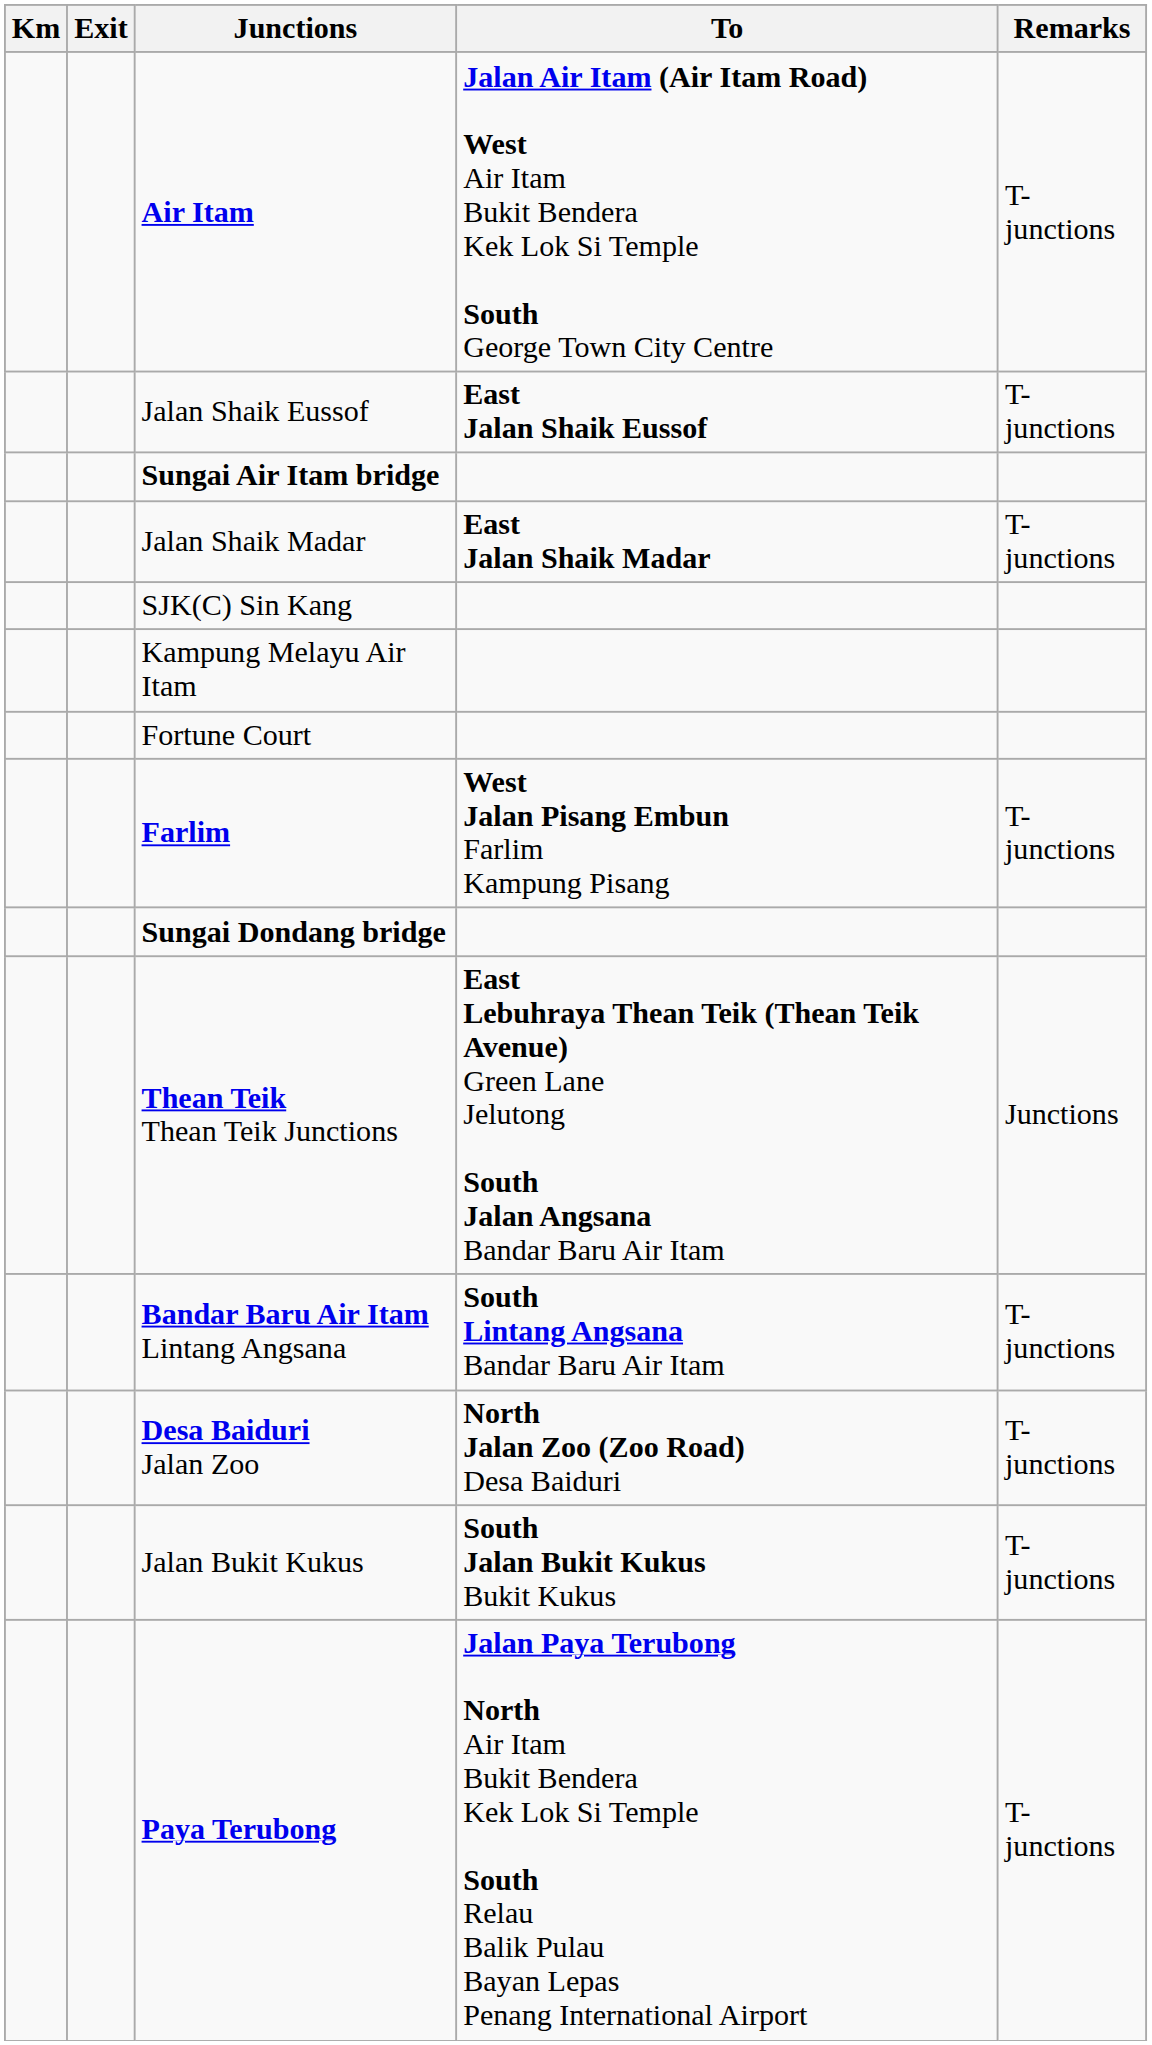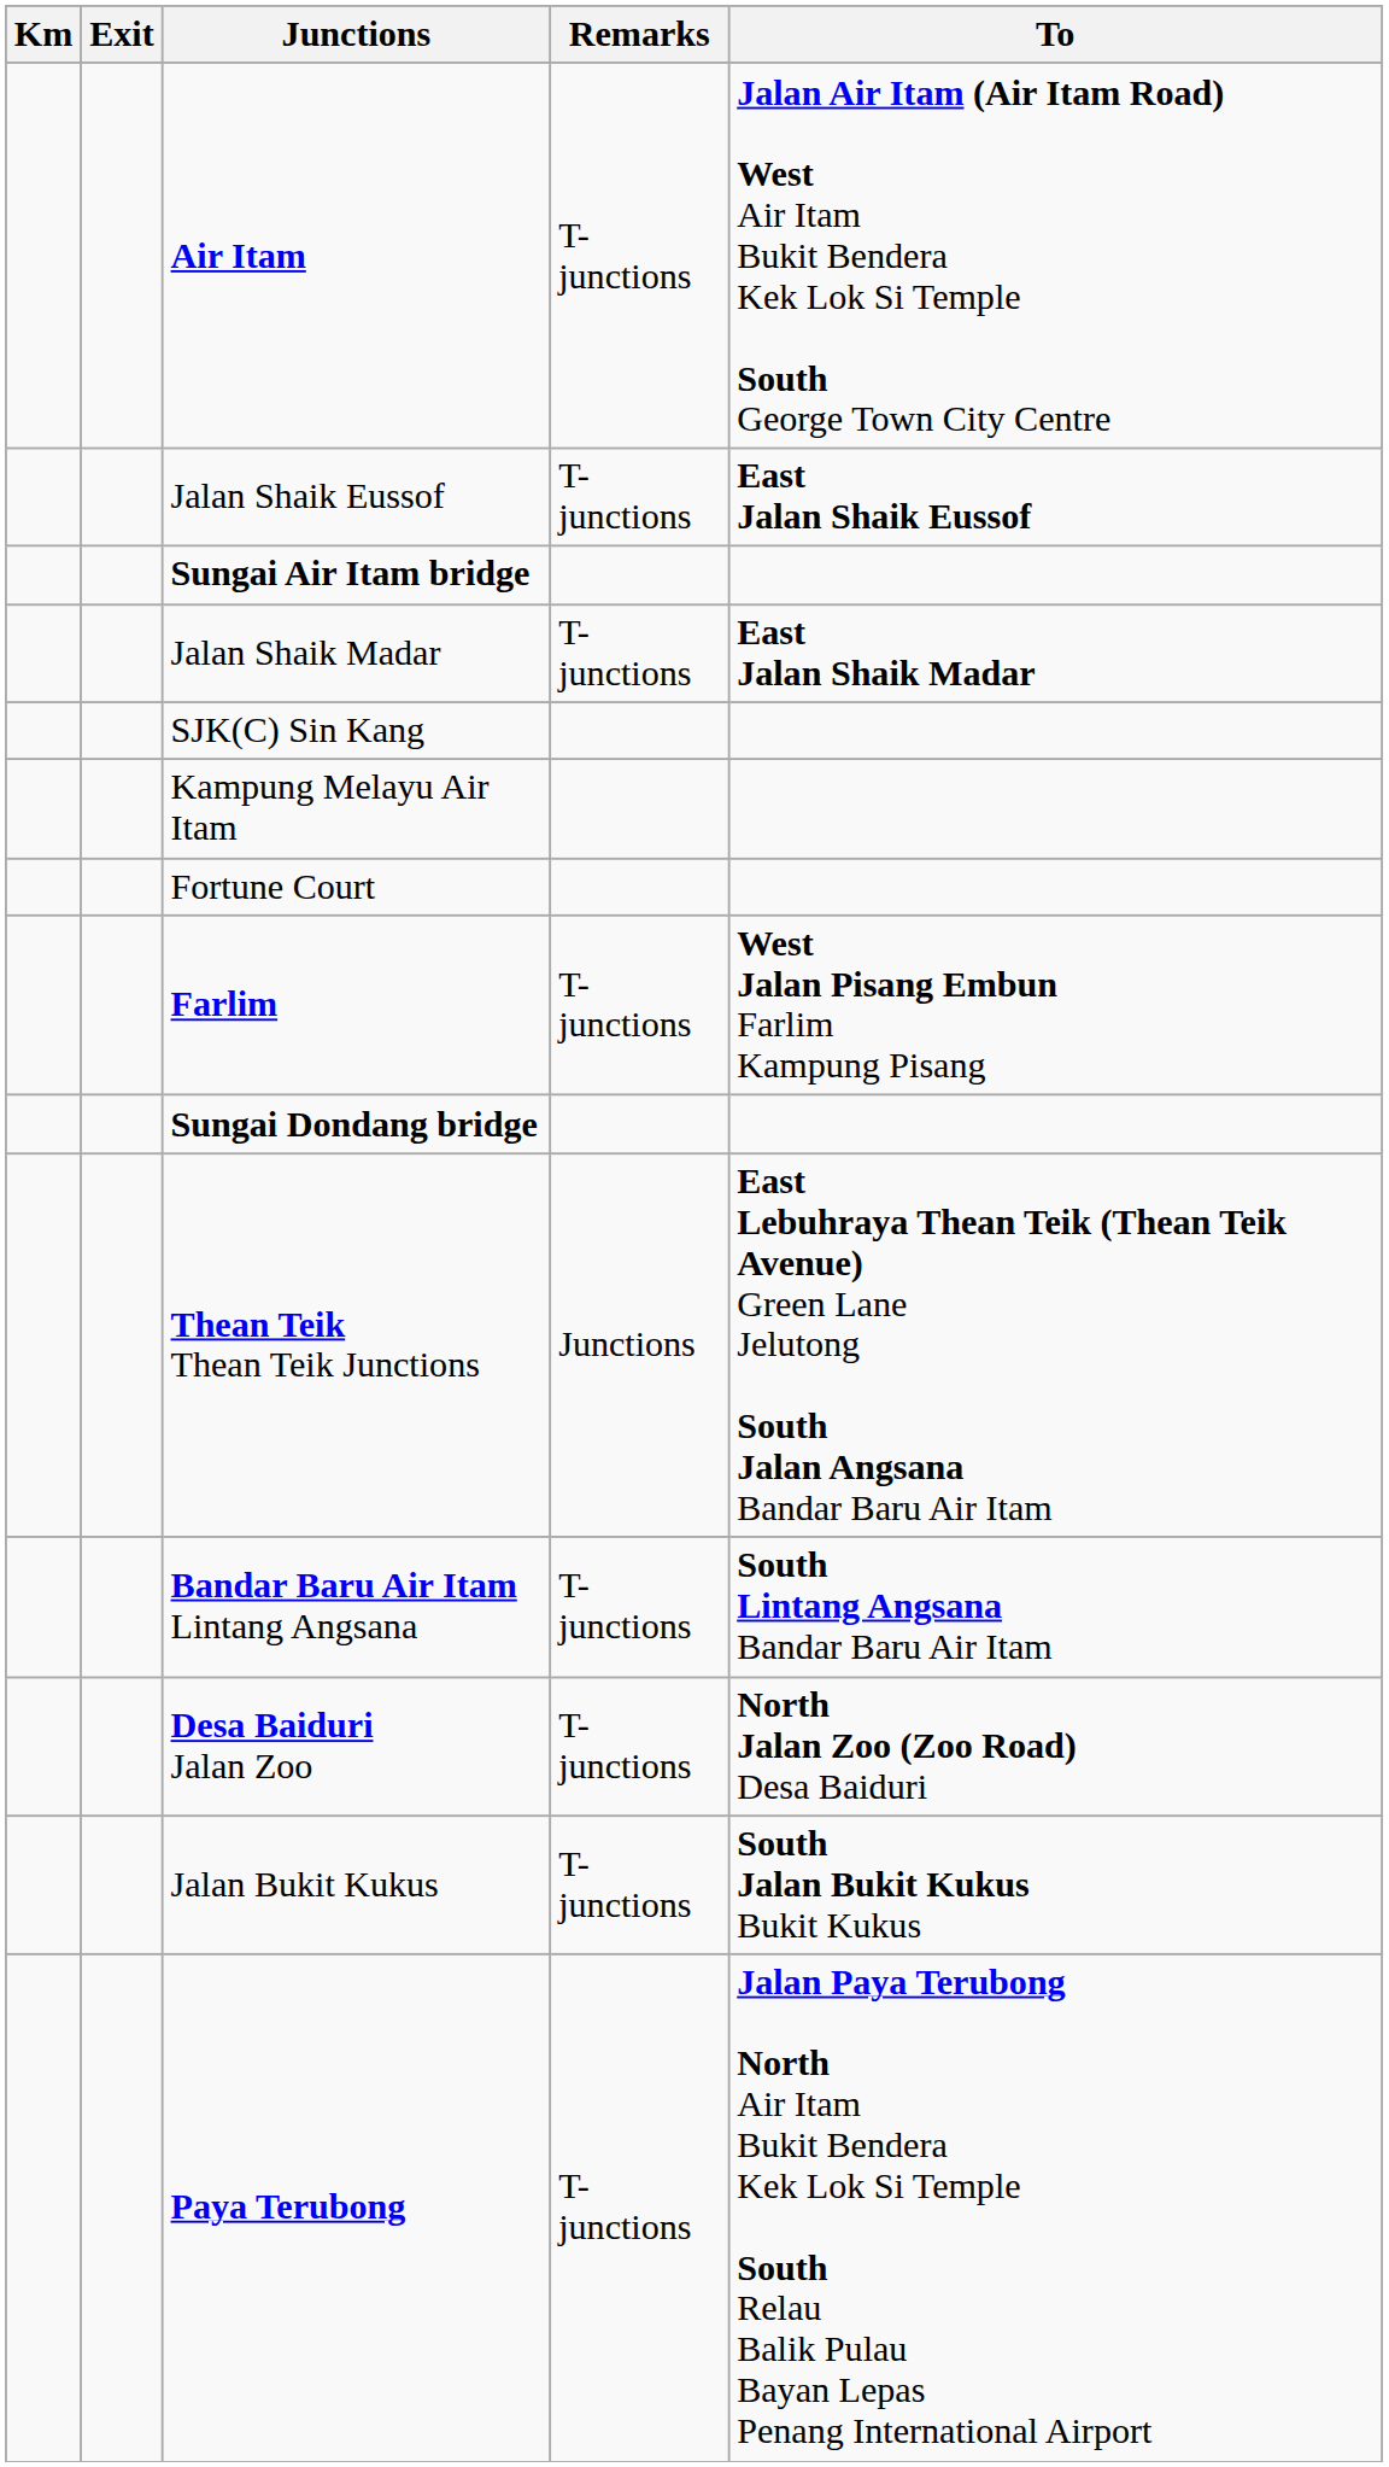 <table class="wikitable">
 <tr>
 <th>Km</th>
 <th>Exit</th>
 <th>Junctions</th>
+<th>Remarks</th>
 <th>To</th>
-<th>Remarks</th>
 </tr>
 <tr>
 <td></td>
 <td></td>
 <td><strong><a href='#'>Air Itam</a></strong></td>
+<td>T-junctions</td>
 <td> <strong><a href='#'>Jalan Air Itam</a> (Air Itam Road)</strong><br><br><strong>West</strong><br>Air Itam<br>Bukit Bendera<br>Kek Lok Si Temple<br><br><strong>South</strong><br>George Town City Centre</td>
-<td>T-junctions</td>
 </tr>
 <tr>
 <td></td>
 <td></td>
 <td>Jalan Shaik Eussof</td>
+<td>T-junctions</td>
 <td><strong>East</strong><br><strong>Jalan Shaik Eussof</strong></td>
-<td>T-junctions</td>
 </tr>
 <tr>
 <td></td>
 <td></td>
 <td><strong>Sungai Air Itam bridge</strong></td>
 <td></td>
 <td></td>
 </tr>
 <tr>
 <td></td>
 <td></td>
 <td>Jalan Shaik Madar</td>
+<td>T-junctions</td>
 <td><strong>East</strong><br><strong>Jalan Shaik Madar</strong></td>
-<td>T-junctions</td>
 </tr>
 <tr>
 <td></td>
 <td></td>
 <td>SJK(C) Sin Kang</td>
 <td></td>
 <td></td>
 </tr>
 <tr>
 <td></td>
 <td></td>
 <td>Kampung Melayu Air Itam</td>
 <td></td>
 <td></td>
 </tr>
 <tr>
 <td></td>
 <td></td>
 <td>Fortune Court</td>
 <td></td>
 <td></td>
 </tr>
 <tr>
 <td></td>
 <td></td>
 <td><strong><a href='#'>Farlim</a></strong></td>
+<td>T-junctions</td>
 <td><strong>West</strong><br><strong>Jalan Pisang Embun</strong><br>Farlim<br>Kampung Pisang</td>
-<td>T-junctions</td>
 </tr>
 <tr>
 <td></td>
 <td></td>
 <td><strong>Sungai Dondang bridge</strong></td>
 <td></td>
 <td></td>
 </tr>
 <tr>
 <td></td>
 <td></td>
 <td><strong><a href='#'>Thean Teik</a></strong><br>Thean Teik Junctions</td>
+<td>Junctions</td>
 <td><strong>East</strong><br><strong>Lebuhraya Thean Teik (Thean Teik Avenue)</strong><br>Green Lane<br>Jelutong<br><br><strong>South</strong><br><strong>Jalan Angsana</strong><br>Bandar Baru Air Itam</td>
-<td>Junctions</td>
 </tr>
 <tr>
 <td></td>
 <td></td>
 <td><strong><a href='#'>Bandar Baru Air Itam</a></strong><br>Lintang Angsana</td>
+<td>T-junctions</td>
 <td><strong>South</strong><br> <strong><a href='#'>Lintang Angsana</a></strong><br>Bandar Baru Air Itam</td>
-<td>T-junctions</td>
 </tr>
 <tr>
 <td></td>
 <td></td>
 <td><strong><a href='#'>Desa Baiduri</a></strong><br>Jalan Zoo</td>
+<td>T-junctions</td>
 <td><strong>North</strong><br><strong>Jalan Zoo (Zoo Road)</strong><br>Desa Baiduri</td>
-<td>T-junctions</td>
 </tr>
 <tr>
 <td></td>
 <td></td>
 <td>Jalan Bukit Kukus</td>
+<td>T-junctions</td>
 <td><strong>South</strong><br><strong>Jalan Bukit Kukus</strong><br>Bukit Kukus</td>
-<td>T-junctions</td>
 </tr>
 <tr>
 <td></td>
 <td></td>
 <td><strong><a href='#'>Paya Terubong</a></strong></td>
+<td>T-junctions</td>
 <td> <strong><a href='#'>Jalan Paya Terubong</a></strong><br><br><strong>North</strong><br>Air Itam<br>Bukit Bendera<br>Kek Lok Si Temple<br><br><strong>South</strong><br>Relau<br>Balik Pulau<br>Bayan Lepas<br>Penang International Airport </td>
-<td>T-junctions</td>
 </tr>
 </table>
